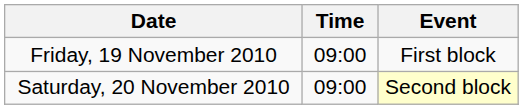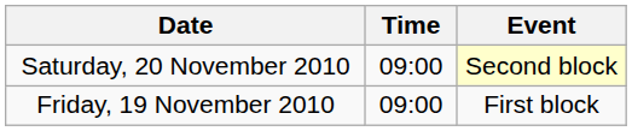 <table class = "wikitable" style="text-align:center;">
 <tr>
 <th width=220>Date</th>
 <th width=50>Time</th>
 <th width=100>Event</th>
 </tr>
 <tr>
+<td>Saturday, 20 November 2010</td>
+<td>09:00</td>
+<td bgcolor=ffffcc>Second block</td>
+</tr>
+<tr>
 <td>Friday, 19 November 2010</td>
 <td>09:00</td>
 <td>First block</td>
 </tr>
-<tr>
-<td>Saturday, 20 November 2010</td>
-<td>09:00</td>
-<td bgcolor=ffffcc>Second block</td>
-</tr>
 </table>
